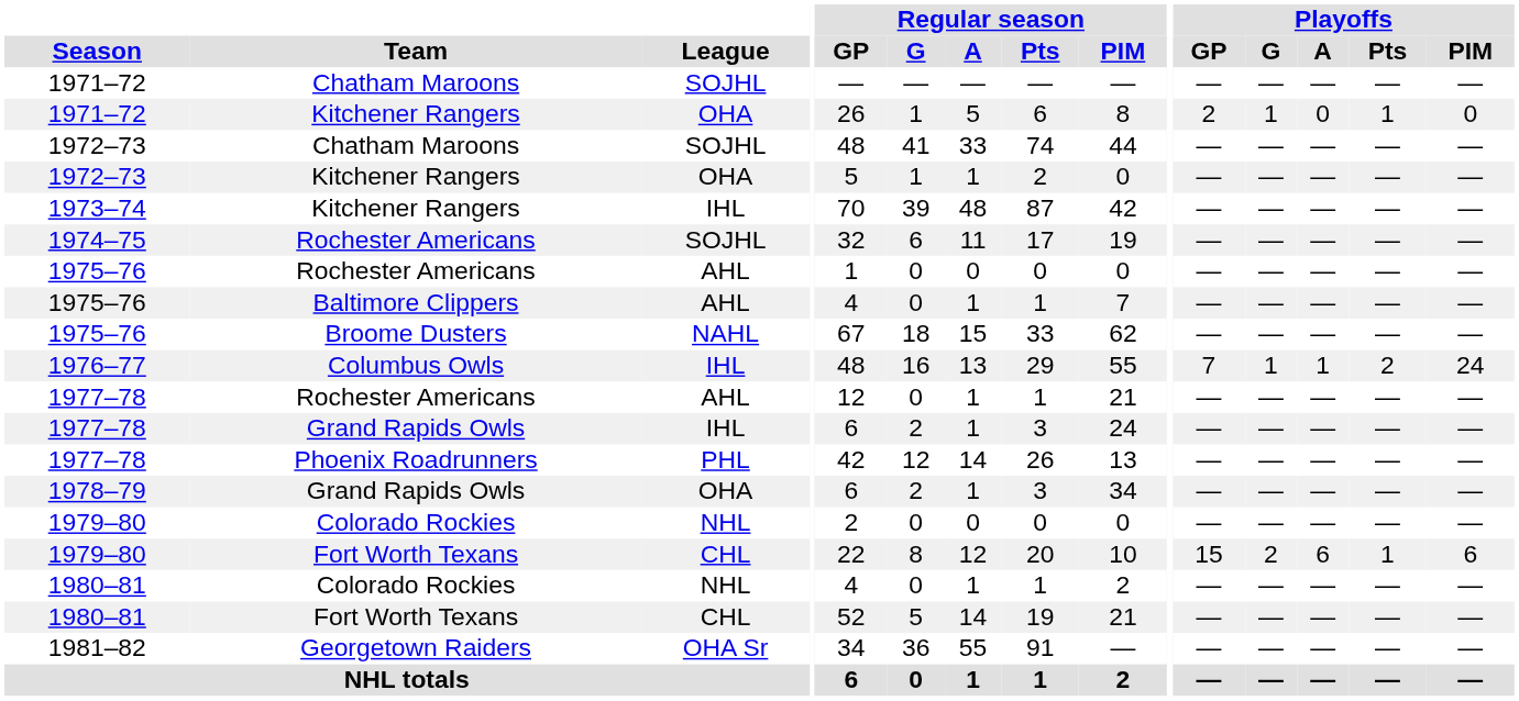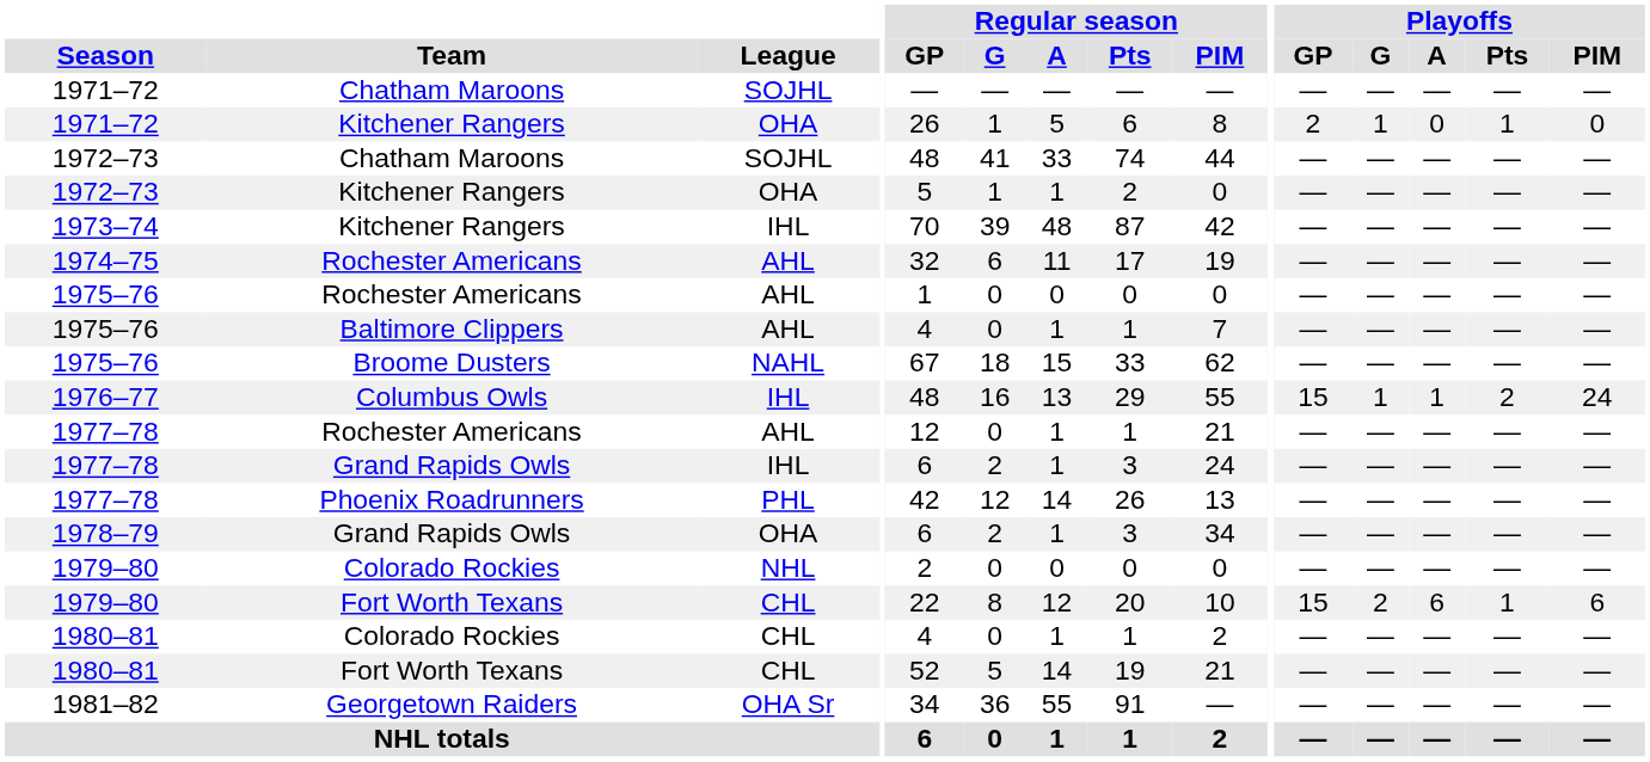 <table border="0" cellpadding="1" cellspacing="0" style="text-align:center; width:60em">
 <tr bgcolor="#e0e0e0">
 <th colspan="3" bgcolor="#ffffff"></th>
 <th rowspan="100" bgcolor="#ffffff"></th>
 <th colspan="5"><a href='#'>Regular season</a></th>
 <th rowspan="100" bgcolor="#ffffff"></th>
 <th colspan="5"><a href='#'>Playoffs</a></th>
 </tr>
 <tr bgcolor="#e0e0e0">
 <th><a href='#'>Season</a></th>
 <th>Team</th>
 <th>League</th>
 <th>GP</th>
 <th><a href='#'>G</a></th>
 <th><a href='#'>A</a></th>
 <th><a href='#'>Pts</a></th>
 <th><a href='#'>PIM</a></th>
 <th>GP</th>
 <th>G</th>
 <th>A</th>
 <th>Pts</th>
 <th>PIM</th>
 </tr>
 <tr>
 <td>1971–72</td>
 <td><a href='#'>Chatham Maroons</a></td>
 <td><a href='#'>SOJHL</a></td>
 <td>—</td>
 <td>—</td>
 <td>—</td>
 <td>—</td>
 <td>—</td>
 <td>—</td>
 <td>—</td>
 <td>—</td>
 <td>—</td>
 <td>—</td>
 </tr>
 <tr bgcolor="#f0f0f0">
 <td><a href='#'>1971–72</a></td>
 <td><a href='#'>Kitchener Rangers</a></td>
 <td><a href='#'>OHA</a></td>
 <td>26</td>
 <td>1</td>
 <td>5</td>
 <td>6</td>
 <td>8</td>
 <td>2</td>
 <td>1</td>
 <td>0</td>
 <td>1</td>
 <td>0</td>
 </tr>
 <tr>
 <td>1972–73</td>
 <td>Chatham Maroons</td>
 <td>SOJHL</td>
 <td>48</td>
 <td>41</td>
 <td>33</td>
 <td>74</td>
 <td>44</td>
 <td>—</td>
 <td>—</td>
 <td>—</td>
 <td>—</td>
 <td>—</td>
 </tr>
 <tr bgcolor="#f0f0f0">
 <td><a href='#'>1972–73</a></td>
 <td>Kitchener Rangers</td>
 <td>OHA</td>
 <td>5</td>
 <td>1</td>
 <td>1</td>
 <td>2</td>
 <td>0</td>
 <td>—</td>
 <td>—</td>
 <td>—</td>
 <td>—</td>
 <td>—</td>
 </tr>
 <tr>
 <td><a href='#'>1973–74</a></td>
 <td>Kitchener Rangers</td>
 <td>IHL</td>
 <td>70</td>
 <td>39</td>
 <td>48</td>
 <td>87</td>
 <td>42</td>
 <td>—</td>
 <td>—</td>
 <td>—</td>
 <td>—</td>
 <td>—</td>
 </tr>
 <tr bgcolor="#f0f0f0">
 <td><a href='#'>1974–75</a></td>
 <td><a href='#'>Rochester Americans</a></td>
-<td>SOJHL</td>
+<td><a href='#'>AHL</a></td>
 <td>32</td>
 <td>6</td>
 <td>11</td>
 <td>17</td>
 <td>19</td>
 <td>—</td>
 <td>—</td>
 <td>—</td>
 <td>—</td>
 <td>—</td>
 </tr>
 <tr>
 <td><a href='#'>1975–76</a></td>
 <td>Rochester Americans</td>
 <td>AHL</td>
 <td>1</td>
 <td>0</td>
 <td>0</td>
 <td>0</td>
 <td>0</td>
 <td>—</td>
 <td>—</td>
 <td>—</td>
 <td>—</td>
 <td>—</td>
 </tr>
 <tr bgcolor="#f0f0f0">
 <td>1975–76</td>
 <td><a href='#'>Baltimore Clippers</a></td>
 <td>AHL</td>
 <td>4</td>
 <td>0</td>
 <td>1</td>
 <td>1</td>
 <td>7</td>
 <td>—</td>
 <td>—</td>
 <td>—</td>
 <td>—</td>
 <td>—</td>
 </tr>
 <tr>
 <td><a href='#'>1975–76</a></td>
 <td><a href='#'>Broome Dusters</a></td>
 <td><a href='#'>NAHL</a></td>
 <td>67</td>
 <td>18</td>
 <td>15</td>
 <td>33</td>
 <td>62</td>
 <td>—</td>
 <td>—</td>
 <td>—</td>
 <td>—</td>
 <td>—</td>
 </tr>
 <tr bgcolor="#f0f0f0">
 <td><a href='#'>1976–77</a></td>
 <td><a href='#'>Columbus Owls</a></td>
 <td><a href='#'>IHL</a></td>
 <td>48</td>
 <td>16</td>
 <td>13</td>
 <td>29</td>
 <td>55</td>
-<td>7</td>
+<td>15</td>
 <td>1</td>
 <td>1</td>
 <td>2</td>
 <td>24</td>
 </tr>
 <tr>
 <td><a href='#'>1977–78</a></td>
 <td>Rochester Americans</td>
 <td>AHL</td>
 <td>12</td>
 <td>0</td>
 <td>1</td>
 <td>1</td>
 <td>21</td>
 <td>—</td>
 <td>—</td>
 <td>—</td>
 <td>—</td>
 <td>—</td>
 </tr>
 <tr bgcolor="#f0f0f0">
 <td><a href='#'>1977–78</a></td>
 <td><a href='#'>Grand Rapids Owls</a></td>
 <td>IHL</td>
 <td>6</td>
 <td>2</td>
 <td>1</td>
 <td>3</td>
 <td>24</td>
 <td>—</td>
 <td>—</td>
 <td>—</td>
 <td>—</td>
 <td>—</td>
 </tr>
 <tr>
 <td><a href='#'>1977–78</a></td>
 <td><a href='#'>Phoenix Roadrunners</a></td>
 <td><a href='#'>PHL</a></td>
 <td>42</td>
 <td>12</td>
 <td>14</td>
 <td>26</td>
 <td>13</td>
 <td>—</td>
 <td>—</td>
 <td>—</td>
 <td>—</td>
 <td>—</td>
 </tr>
 <tr bgcolor="#f0f0f0">
 <td><a href='#'>1978–79</a></td>
 <td>Grand Rapids Owls</td>
 <td>OHA</td>
 <td>6</td>
 <td>2</td>
 <td>1</td>
 <td>3</td>
 <td>34</td>
 <td>—</td>
 <td>—</td>
 <td>—</td>
 <td>—</td>
 <td>—</td>
 </tr>
 <tr>
 <td><a href='#'>1979–80</a></td>
 <td><a href='#'>Colorado Rockies</a></td>
 <td><a href='#'>NHL</a></td>
 <td>2</td>
 <td>0</td>
 <td>0</td>
 <td>0</td>
 <td>0</td>
 <td>—</td>
 <td>—</td>
 <td>—</td>
 <td>—</td>
 <td>—</td>
 </tr>
 <tr bgcolor="#f0f0f0">
 <td><a href='#'>1979–80</a></td>
 <td><a href='#'>Fort Worth Texans</a></td>
 <td><a href='#'>CHL</a></td>
 <td>22</td>
 <td>8</td>
 <td>12</td>
 <td>20</td>
 <td>10</td>
 <td>15</td>
 <td>2</td>
 <td>6</td>
 <td>1</td>
 <td>6</td>
 </tr>
 <tr>
 <td><a href='#'>1980–81</a></td>
 <td>Colorado Rockies</td>
-<td>NHL</td>
+<td>CHL</td>
 <td>4</td>
 <td>0</td>
 <td>1</td>
 <td>1</td>
 <td>2</td>
 <td>—</td>
 <td>—</td>
 <td>—</td>
 <td>—</td>
 <td>—</td>
 </tr>
 <tr bgcolor="#f0f0f0">
 <td><a href='#'>1980–81</a></td>
 <td>Fort Worth Texans</td>
 <td>CHL</td>
 <td>52</td>
 <td>5</td>
 <td>14</td>
 <td>19</td>
 <td>21</td>
 <td>—</td>
 <td>—</td>
 <td>—</td>
 <td>—</td>
 <td>—</td>
 </tr>
 <tr>
 <td>1981–82</td>
 <td><a href='#'>Georgetown Raiders</a></td>
 <td><a href='#'>OHA Sr</a></td>
 <td>34</td>
 <td>36</td>
 <td>55</td>
 <td>91</td>
 <td>—</td>
 <td>—</td>
 <td>—</td>
 <td>—</td>
 <td>—</td>
 <td>—</td>
 </tr>
 <tr bgcolor="#e0e0e0">
 <th colspan="3">NHL totals</th>
 <th>6</th>
 <th>0</th>
 <th>1</th>
 <th>1</th>
 <th>2</th>
 <th>—</th>
 <th>—</th>
 <th>—</th>
 <th>—</th>
 <th>—</th>
 </tr>
 </table>
